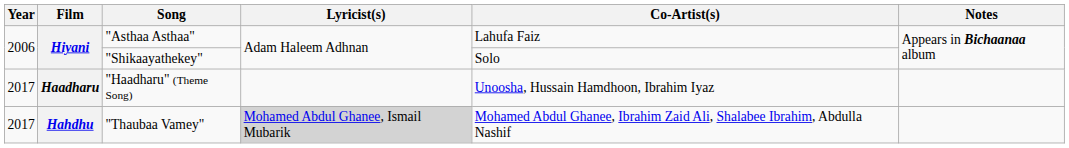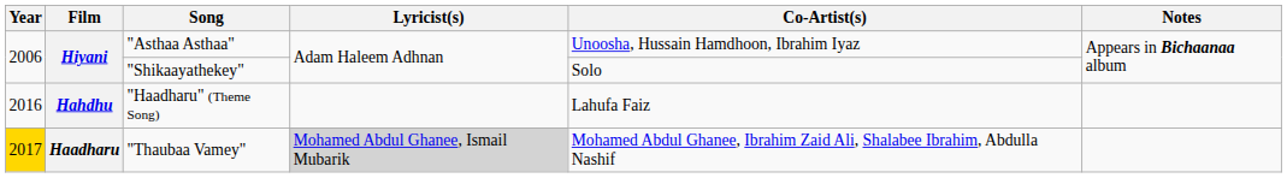 <table class="wikitable plainrowheaders">
 <tr>
 <th scope="col">Year</th>
 <th scope="col">Film</th>
 <th scope="col">Song</th>
 <th scope="col">Lyricist(s)</th>
 <th scope="col">Co-Artist(s)</th>
 <th scope="col">Notes</th>
 </tr>
 <tr>
 <td rowspan="2">2006</td>
 <th scope="row" rowspan="2"><em><a href='#'>Hiyani</a></em></th>
 <td>"Asthaa Asthaa"</td>
 <td rowspan="2">Adam Haleem Adhnan</td>
-<td>Lahufa Faiz</td>
+<td><a href='#'>Unoosha</a>, Hussain Hamdhoon, Ibrahim Iyaz</td>
 <td rowspan="2">Appears in <strong><em>Bichaanaa</em></strong> album</td>
 </tr>
 <tr>
 <td>"Shikaayathekey"</td>
 <td>Solo</td>
 </tr>
 <tr>
-<td>2017</td>
-<th scope="row"><em>Haadharu</em></th>
+<td>2016</td>
+<th scope="row"><em><a href='#'>Hahdhu</a></em></th>
 <td>"Haadharu" <small>(Theme Song)</small></td>
 <td></td>
-<td><a href='#'>Unoosha</a>, Hussain Hamdhoon, Ibrahim Iyaz</td>
+<td>Lahufa Faiz</td>
 <td></td>
 </tr>
 <tr>
-<td>2017</td>
-<th scope="row"><em><a href='#'>Hahdhu</a></em></th>
+<td style="background: gold;">2017</td>
+<th scope="row"><em>Haadharu</em></th>
 <td>"Thaubaa Vamey"</td>
 <td style="background: lightgrey;"><a href='#'>Mohamed Abdul Ghanee</a>, Ismail Mubarik</td>
 <td><a href='#'>Mohamed Abdul Ghanee</a>, <a href='#'>Ibrahim Zaid Ali</a>, <a href='#'>Shalabee Ibrahim</a>, Abdulla Nashif </td>
 <td></td>
 </tr>
 </table>
